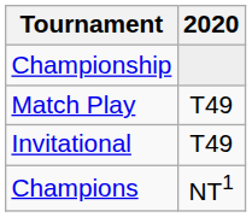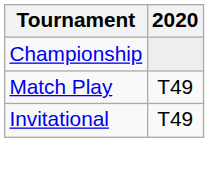 <table class="wikitable" style="text-align:center;">
 <tr>
 <th>Tournament</th>
 <th>2020</th>
 </tr>
 <tr>
 <td align="left"><a href='#'>Championship</a></td>
 <td style="background:#eeeeee;"></td>
 </tr>
 <tr>
 <td align="left"><a href='#'>Match Play</a></td>
 <td>T49</td>
 </tr>
 <tr>
 <td align="left"><a href='#'>Invitational</a></td>
 <td>T49</td>
 </tr>
-<tr>
-<td align="left"><a href='#'>Champions</a></td>
-<td>NT<sup>1</sup></td>
-</tr>
 </table>
